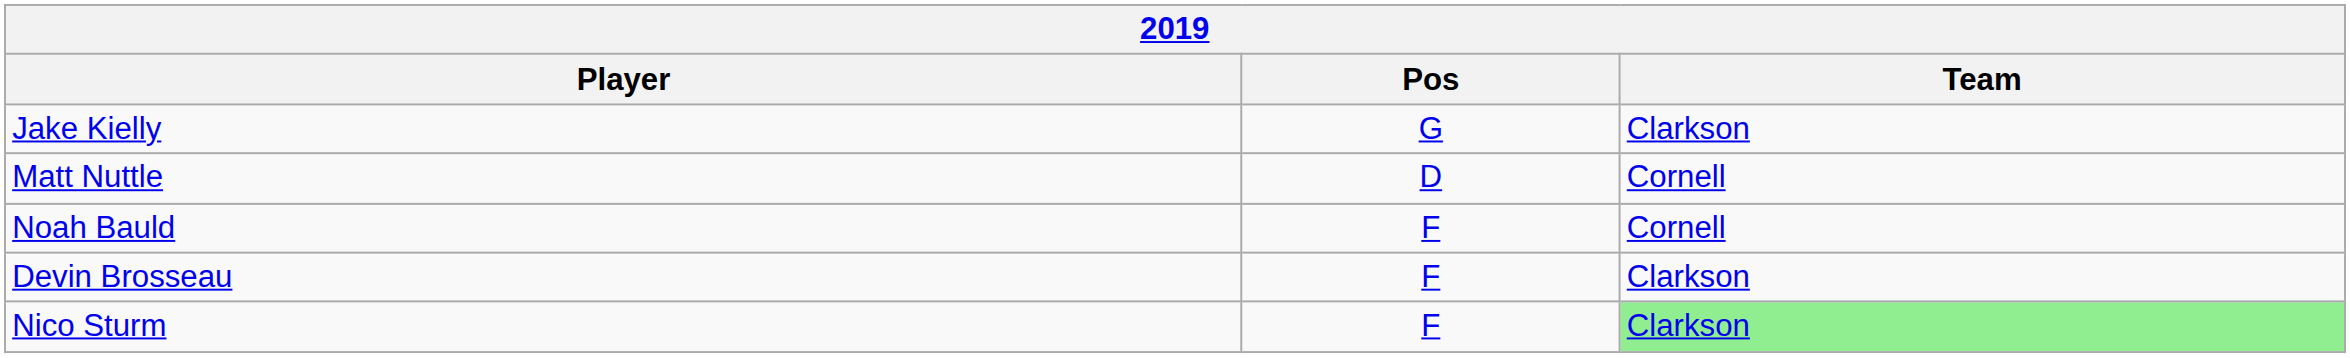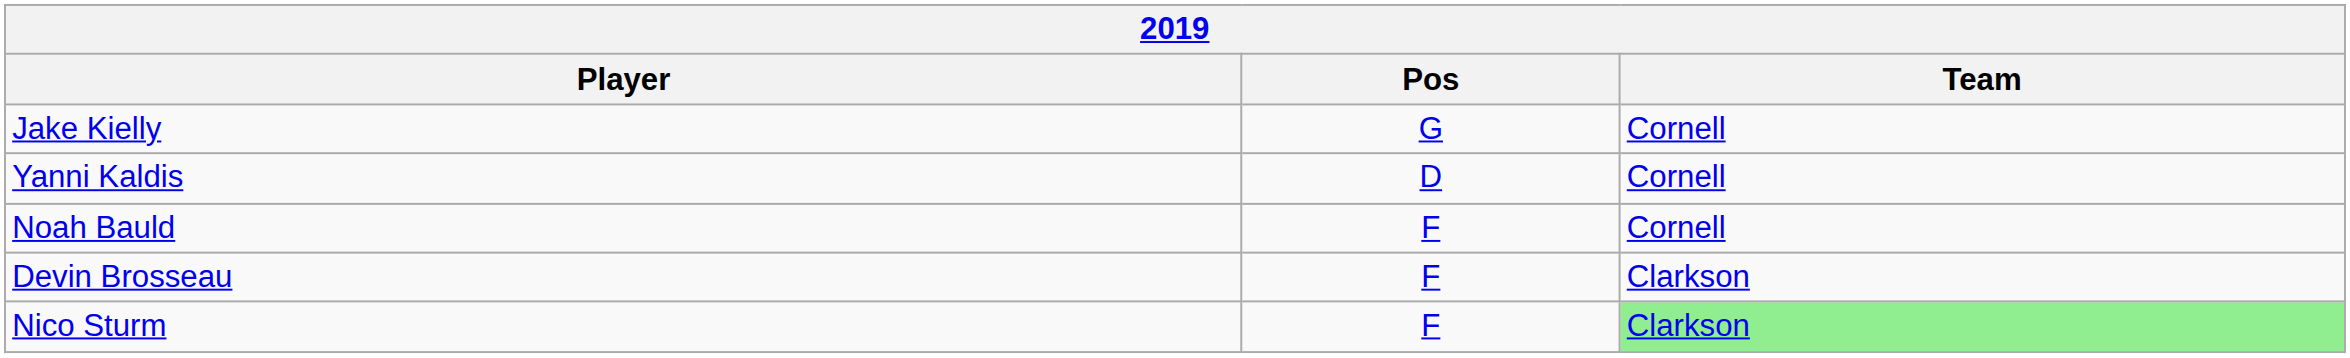 <table class="wikitable" width=95%>
 <tr>
 <th colspan=3><a href='#'>2019</a></th>
 </tr>
 <tr>
 <th>Player</th>
 <th>Pos</th>
 <th>Team</th>
 </tr>
 <tr>
 <td><a href='#'>Jake Kielly</a></td>
 <td align=center><a href='#'>G</a></td>
-<td><a href='#'>Clarkson</a></td>
+<td><a href='#'>Cornell</a></td>
 </tr>
 <tr>
-<td><a href='#'>Matt Nuttle</a></td>
+<td><a href='#'>Yanni Kaldis</a></td>
 <td align=center><a href='#'>D</a></td>
 <td><a href='#'>Cornell</a></td>
 </tr>
 <tr>
 <td><a href='#'>Noah Bauld</a></td>
 <td align=center><a href='#'>F</a></td>
 <td><a href='#'>Cornell</a></td>
 </tr>
 <tr>
 <td><a href='#'>Devin Brosseau</a></td>
 <td align=center><a href='#'>F</a></td>
 <td><a href='#'>Clarkson</a></td>
 </tr>
 <tr>
 <td><a href='#'>Nico Sturm</a></td>
 <td align=center><a href='#'>F</a></td>
 <td style="background: lightgreen;"><a href='#'>Clarkson</a></td>
 </tr>
 </table>
